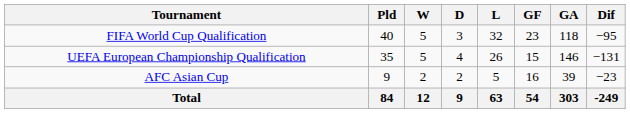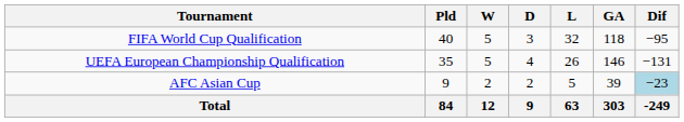 <table class="wikitable sortable" width=60% style="text-align:center">
 <tr>
 <th width=50%>Tournament</th>
 <th width=5%>Pld</th>
 <th width=5%>W</th>
 <th width=5%>D</th>
 <th width=5%>L</th>
-<th width=5%>GF</th>
 <th width=5%>GA</th>
 <th width=5%>Dif</th>
 </tr>
 <tr>
 <td style="text-align:center;"><a href='#'>FIFA World Cup Qualification</a></td>
 <td>40</td>
 <td>5</td>
 <td>3</td>
 <td>32</td>
-<td>23</td>
 <td>118</td>
 <td>−95</td>
 </tr>
 <tr>
 <td style="text-align:center;"><a href='#'>UEFA European Championship Qualification</a></td>
 <td>35</td>
 <td>5</td>
 <td>4</td>
 <td>26</td>
-<td>15</td>
 <td>146</td>
 <td>−131</td>
 </tr>
 <tr>
 <td style="text-align:center;"><a href='#'>AFC Asian Cup</a></td>
 <td>9</td>
 <td>2</td>
 <td>2</td>
 <td>5</td>
-<td>16</td>
 <td>39</td>
-<td>−23</td>
+<td style="background: lightblue;">−23</td>
 </tr>
 <tr>
 <th align=center colspan="1">Total</th>
 <th>84</th>
 <th>12</th>
 <th>9</th>
 <th>63</th>
-<th>54</th>
 <th>303</th>
 <th>-249</th>
 </tr>
 </table>
